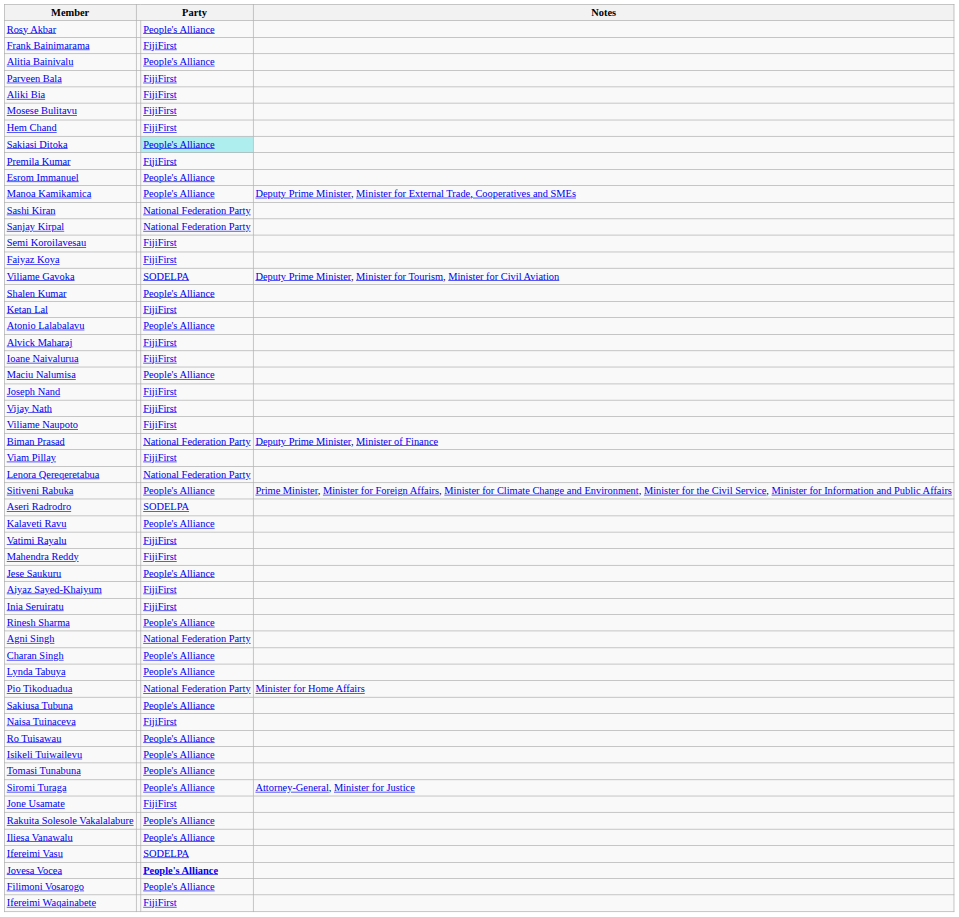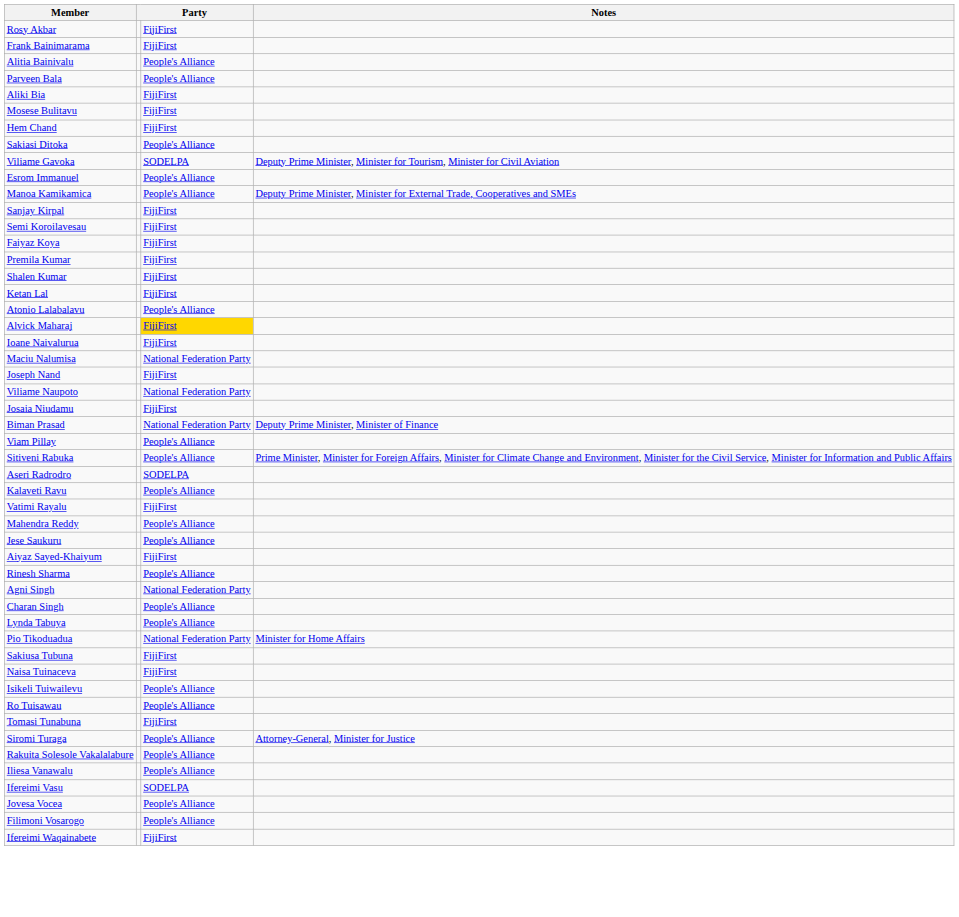 <table class="wikitable sortable">
 <tr>
 <th>Member</th>
 <th colspan=2>Party</th>
 <th>Notes</th>
 </tr>
 <tr>
 <td><a href='#'>Rosy Akbar</a></td>
 <td bgcolor=></td>
-<td><a href='#'>People's Alliance</a></td>
+<td><a href='#'>FijiFirst</a></td>
 <td></td>
 </tr>
 <tr>
 <td><a href='#'>Frank Bainimarama</a></td>
 <td bgcolor=></td>
 <td><a href='#'>FijiFirst</a></td>
 <td></td>
 </tr>
 <tr>
 <td><a href='#'>Alitia Bainivalu</a></td>
 <td bgcolor=></td>
 <td><a href='#'>People's Alliance</a></td>
 <td></td>
 </tr>
 <tr>
 <td><a href='#'>Parveen Bala</a></td>
 <td bgcolor=></td>
-<td><a href='#'>FijiFirst</a></td>
+<td><a href='#'>People's Alliance</a></td>
 <td></td>
 </tr>
 <tr>
 <td><a href='#'>Aliki Bia</a></td>
 <td bgcolor=></td>
 <td><a href='#'>FijiFirst</a></td>
 <td></td>
 </tr>
 <tr>
 <td><a href='#'>Mosese Bulitavu</a></td>
 <td bgcolor=></td>
 <td><a href='#'>FijiFirst</a></td>
 <td></td>
 </tr>
 <tr>
 <td><a href='#'>Hem Chand</a></td>
 <td bgcolor=></td>
 <td><a href='#'>FijiFirst</a></td>
 <td></td>
 </tr>
 <tr>
 <td><a href='#'>Sakiasi Ditoka</a></td>
 <td bgcolor=></td>
-<td style="background: paleturquoise;"><a href='#'>People's Alliance</a></td>
+<td><a href='#'>People's Alliance</a></td>
 <td></td>
 </tr>
 <tr>
-<td><a href='#'>Premila Kumar</a></td>
+<td><a href='#'>Viliame Gavoka</a></td>
 <td bgcolor=></td>
-<td><a href='#'>FijiFirst</a></td>
-<td></td>
+<td><a href='#'>SODELPA</a></td>
+<td><a href='#'>Deputy Prime Minister</a>, <a href='#'>Minister for Tourism</a>, <a href='#'>Minister for Civil Aviation</a></td>
 </tr>
 <tr>
 <td><a href='#'>Esrom Immanuel</a></td>
 <td bgcolor=></td>
 <td><a href='#'>People's Alliance</a></td>
 <td></td>
 </tr>
 <tr>
 <td><a href='#'>Manoa Kamikamica</a></td>
 <td bgcolor=></td>
 <td><a href='#'>People's Alliance</a></td>
 <td><a href='#'>Deputy Prime Minister</a>, <a href='#'>Minister for External Trade, Cooperatives and SMEs</a></td>
 </tr>
 <tr>
-<td><a href='#'>Sashi Kiran</a></td>
-<td bgcolor=></td>
-<td><a href='#'>National Federation Party</a></td>
-<td></td>
-</tr>
-<tr>
 <td><a href='#'>Sanjay Kirpal</a></td>
 <td bgcolor=></td>
-<td><a href='#'>National Federation Party</a></td>
+<td><a href='#'>FijiFirst</a></td>
 <td></td>
 </tr>
 <tr>
 <td><a href='#'>Semi Koroilavesau</a></td>
 <td bgcolor=></td>
 <td><a href='#'>FijiFirst</a></td>
 <td></td>
 </tr>
 <tr>
 <td><a href='#'>Faiyaz Koya</a></td>
 <td bgcolor=></td>
 <td><a href='#'>FijiFirst</a></td>
 <td></td>
 </tr>
 <tr>
-<td><a href='#'>Viliame Gavoka</a></td>
+<td><a href='#'>Premila Kumar</a></td>
 <td bgcolor=></td>
-<td><a href='#'>SODELPA</a></td>
-<td><a href='#'>Deputy Prime Minister</a>, <a href='#'>Minister for Tourism</a>, <a href='#'>Minister for Civil Aviation</a></td>
+<td><a href='#'>FijiFirst</a></td>
+<td></td>
 </tr>
 <tr>
 <td><a href='#'>Shalen Kumar</a></td>
 <td bgcolor=></td>
-<td><a href='#'>People's Alliance</a></td>
+<td><a href='#'>FijiFirst</a></td>
 <td></td>
 </tr>
 <tr>
 <td><a href='#'>Ketan Lal</a></td>
 <td bgcolor=></td>
 <td><a href='#'>FijiFirst</a></td>
 <td></td>
 </tr>
 <tr>
 <td><a href='#'>Atonio Lalabalavu</a></td>
 <td bgcolor=></td>
 <td><a href='#'>People's Alliance</a></td>
 <td></td>
 </tr>
 <tr>
 <td><a href='#'>Alvick Maharaj</a></td>
 <td bgcolor=></td>
-<td><a href='#'>FijiFirst</a></td>
+<td style="background: gold;"><a href='#'>FijiFirst</a></td>
 <td></td>
 </tr>
 <tr>
 <td><a href='#'>Ioane Naivalurua</a></td>
 <td bgcolor=></td>
 <td><a href='#'>FijiFirst</a></td>
 <td></td>
 </tr>
 <tr>
 <td><a href='#'>Maciu Nalumisa</a></td>
 <td bgcolor=></td>
-<td><a href='#'>People's Alliance</a></td>
+<td><a href='#'>National Federation Party</a></td>
 <td></td>
 </tr>
 <tr>
 <td><a href='#'>Joseph Nand</a></td>
 <td bgcolor=></td>
 <td><a href='#'>FijiFirst</a></td>
 <td></td>
 </tr>
 <tr>
-<td><a href='#'>Vijay Nath</a></td>
+<td><a href='#'>Viliame Naupoto</a></td>
 <td bgcolor=></td>
-<td><a href='#'>FijiFirst</a></td>
+<td><a href='#'>National Federation Party</a></td>
 <td></td>
 </tr>
 <tr>
-<td><a href='#'>Viliame Naupoto</a></td>
+<td><a href='#'>Josaia Niudamu</a></td>
 <td bgcolor=></td>
 <td><a href='#'>FijiFirst</a></td>
 <td></td>
 </tr>
 <tr>
 <td><a href='#'>Biman Prasad</a></td>
 <td bgcolor=></td>
 <td><a href='#'>National Federation Party</a></td>
 <td><a href='#'>Deputy Prime Minister</a>, <a href='#'>Minister of Finance</a></td>
 </tr>
 <tr>
 <td><a href='#'>Viam Pillay</a></td>
 <td bgcolor=></td>
-<td><a href='#'>FijiFirst</a></td>
-<td></td>
-</tr>
-<tr>
-<td><a href='#'>Lenora Qereqeretabua</a></td>
-<td bgcolor=></td>
-<td><a href='#'>National Federation Party</a></td>
+<td><a href='#'>People's Alliance</a></td>
 <td></td>
 </tr>
 <tr>
 <td><a href='#'>Sitiveni Rabuka</a></td>
 <td bgcolor=></td>
 <td><a href='#'>People's Alliance</a></td>
 <td><a href='#'>Prime Minister</a>, <a href='#'>Minister for Foreign Affairs</a>, <a href='#'>Minister for Climate Change and Environment</a>, <a href='#'>Minister for the Civil Service</a>, <a href='#'>Minister for Information and Public Affairs</a></td>
 </tr>
 <tr>
 <td><a href='#'>Aseri Radrodro</a></td>
 <td bgcolor=></td>
 <td><a href='#'>SODELPA</a></td>
 <td></td>
 </tr>
 <tr>
 <td><a href='#'>Kalaveti Ravu</a></td>
 <td bgcolor=></td>
 <td><a href='#'>People's Alliance</a></td>
 <td></td>
 </tr>
 <tr>
 <td><a href='#'>Vatimi Rayalu</a></td>
 <td bgcolor=></td>
 <td><a href='#'>FijiFirst</a></td>
 <td></td>
 </tr>
 <tr>
 <td><a href='#'>Mahendra Reddy</a></td>
 <td bgcolor=></td>
-<td><a href='#'>FijiFirst</a></td>
+<td><a href='#'>People's Alliance</a></td>
 <td></td>
 </tr>
 <tr>
 <td><a href='#'>Jese Saukuru</a></td>
 <td bgcolor=></td>
 <td><a href='#'>People's Alliance</a></td>
 <td></td>
 </tr>
 <tr>
 <td><a href='#'>Aiyaz Sayed-Khaiyum</a></td>
-<td bgcolor=></td>
-<td><a href='#'>FijiFirst</a></td>
-<td></td>
-</tr>
-<tr>
-<td><a href='#'>Inia Seruiratu</a></td>
 <td bgcolor=></td>
 <td><a href='#'>FijiFirst</a></td>
 <td></td>
 </tr>
 <tr>
 <td><a href='#'>Rinesh Sharma</a></td>
 <td bgcolor=></td>
 <td><a href='#'>People's Alliance</a></td>
 <td></td>
 </tr>
 <tr>
 <td><a href='#'>Agni Singh</a></td>
 <td bgcolor=></td>
 <td><a href='#'>National Federation Party</a></td>
 <td></td>
 </tr>
 <tr>
 <td><a href='#'>Charan Singh</a></td>
 <td bgcolor=></td>
 <td><a href='#'>People's Alliance</a></td>
 <td></td>
 </tr>
 <tr>
 <td><a href='#'>Lynda Tabuya</a></td>
 <td bgcolor=></td>
 <td><a href='#'>People's Alliance</a></td>
 <td></td>
 </tr>
 <tr>
 <td><a href='#'>Pio Tikoduadua</a></td>
 <td bgcolor=></td>
 <td><a href='#'>National Federation Party</a></td>
 <td><a href='#'>Minister for Home Affairs</a></td>
 </tr>
 <tr>
 <td><a href='#'>Sakiusa Tubuna</a></td>
 <td bgcolor=></td>
-<td><a href='#'>People's Alliance</a></td>
+<td><a href='#'>FijiFirst</a></td>
 <td></td>
 </tr>
 <tr>
 <td><a href='#'>Naisa Tuinaceva</a></td>
 <td bgcolor=></td>
 <td><a href='#'>FijiFirst</a></td>
 <td></td>
 </tr>
 <tr>
-<td><a href='#'>Ro Tuisawau</a></td>
+<td><a href='#'>Isikeli Tuiwailevu</a></td>
 <td bgcolor=></td>
 <td><a href='#'>People's Alliance</a></td>
 <td></td>
 </tr>
 <tr>
-<td><a href='#'>Isikeli Tuiwailevu</a></td>
+<td><a href='#'>Ro Tuisawau</a></td>
 <td bgcolor=></td>
 <td><a href='#'>People's Alliance</a></td>
 <td></td>
 </tr>
 <tr>
 <td><a href='#'>Tomasi Tunabuna</a></td>
 <td bgcolor=></td>
-<td><a href='#'>People's Alliance</a></td>
+<td><a href='#'>FijiFirst</a></td>
 <td></td>
 </tr>
 <tr>
 <td><a href='#'>Siromi Turaga</a></td>
 <td bgcolor=></td>
 <td><a href='#'>People's Alliance</a></td>
 <td><a href='#'>Attorney-General</a>, <a href='#'>Minister for Justice</a></td>
-</tr>
-<tr>
-<td><a href='#'>Jone Usamate</a></td>
-<td bgcolor=></td>
-<td><a href='#'>FijiFirst</a></td>
-<td></td>
 </tr>
 <tr>
 <td><a href='#'>Rakuita Solesole Vakalalabure</a></td>
 <td bgcolor=></td>
 <td><a href='#'>People's Alliance</a></td>
 <td></td>
 </tr>
 <tr>
 <td><a href='#'>Iliesa Vanawalu</a></td>
 <td bgcolor=></td>
 <td><a href='#'>People's Alliance</a></td>
 <td></td>
 </tr>
 <tr>
 <td><a href='#'>Ifereimi Vasu</a></td>
 <td bgcolor=></td>
 <td><a href='#'>SODELPA</a></td>
 <td></td>
 </tr>
 <tr>
 <td><a href='#'>Jovesa Vocea</a></td>
 <td bgcolor=></td>
-<td><strong><a href='#'>People's Alliance</a></strong></td>
+<td><a href='#'>People's Alliance</a></td>
 <td></td>
 </tr>
 <tr>
 <td><a href='#'>Filimoni Vosarogo</a></td>
 <td bgcolor=></td>
 <td><a href='#'>People's Alliance</a></td>
 <td></td>
 </tr>
 <tr>
 <td><a href='#'>Ifereimi Waqainabete</a></td>
 <td bgcolor=></td>
 <td><a href='#'>FijiFirst</a></td>
 <td></td>
 </tr>
 </table>
